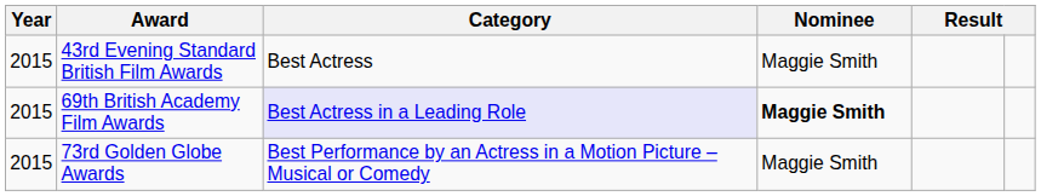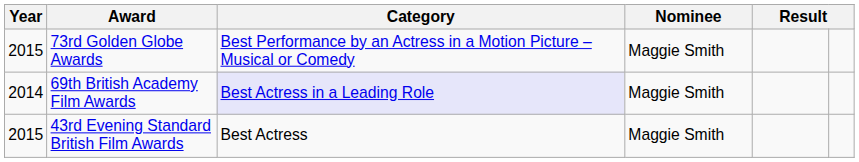 <table class="wikitable">
 <tr>
 <th width=5%>Year</th>
 <th style="width:20%;">Award</th>
 <th style="width:48%;">Category</th>
 <th style="width:15%;">Nominee</th>
 <th style="width:12%;" colspan="2">Result</th>
 </tr>
 <tr>
 <td align=center>2015</td>
+<td><a href='#'>73rd Golden Globe Awards</a></td>
+<td><a href='#'>Best Performance by an Actress in a Motion Picture – Musical or Comedy</a></td>
+<td>Maggie Smith</td>
+<td></td>
+<td style="text-align:center; width:3%;"></td>
+</tr>
+<tr>
+<td align=center>2014</td>
+<td><a href='#'>69th British Academy Film Awards</a></td>
+<td style="background: lavender;"><a href='#'>Best Actress in a Leading Role</a></td>
+<td>Maggie Smith</td>
+<td></td>
+<td style="text-align:center; width:3%;"></td>
+</tr>
+<tr>
+<td align=center>2015</td>
 <td><a href='#'>43rd Evening Standard British Film Awards</a></td>
 <td>Best Actress</td>
 <td>Maggie Smith</td>
 <td></td>
 <td style="text-align:center; width:3%;"></td>
 </tr>
-<tr>
-<td align=center>2015</td>
-<td><a href='#'>69th British Academy Film Awards</a></td>
-<td style="background: lavender;"><a href='#'>Best Actress in a Leading Role</a></td>
-<td><strong>Maggie Smith</strong></td>
-<td></td>
-<td style="text-align:center; width:3%;"></td>
-</tr>
-<tr>
-<td align=center>2015</td>
-<td><a href='#'>73rd Golden Globe Awards</a></td>
-<td><a href='#'>Best Performance by an Actress in a Motion Picture – Musical or Comedy</a></td>
-<td>Maggie Smith</td>
-<td></td>
-<td style="text-align:center; width:3%;"></td>
-</tr>
 </table>
